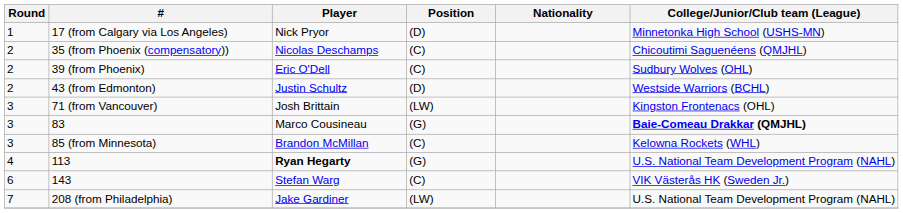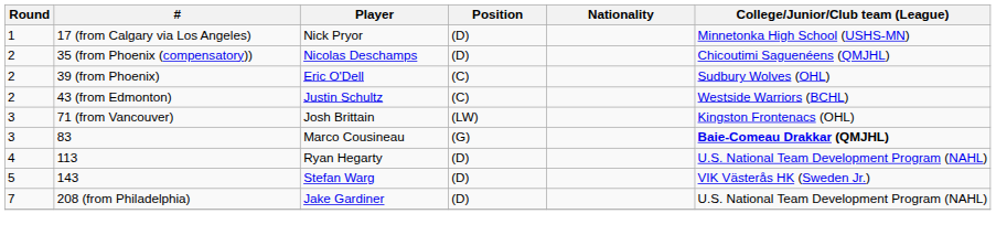 <table class="wikitable">
 <tr>
 <th bgcolor="#DDDDFF" width="5%">Round</th>
 <th bgcolor="#DDDDFF" width="25%">#</th>
 <th bgcolor="#DDDDFF" width="15%">Player</th>
 <th bgcolor="#DDDDFF" width="10%">Position</th>
 <th bgcolor="#DDDDFF" width="15%">Nationality</th>
 <th bgcolor="#DDDDFF" width="100%">College/Junior/Club team (League)</th>
 </tr>
 <tr>
 <td>1</td>
 <td>17 (from Calgary via Los Angeles)</td>
 <td>Nick Pryor</td>
 <td>(D)</td>
 <td></td>
 <td><a href='#'>Minnetonka High School</a> (<a href='#'>USHS-MN</a>)</td>
 </tr>
 <tr>
 <td>2</td>
 <td>35 (from Phoenix (<a href='#'>compensatory</a>))</td>
 <td><a href='#'>Nicolas Deschamps</a></td>
-<td>(C)</td>
+<td>(D)</td>
 <td></td>
 <td><a href='#'>Chicoutimi Saguenéens</a> (<a href='#'>QMJHL</a>)</td>
 </tr>
 <tr>
 <td>2</td>
 <td>39 (from Phoenix)</td>
 <td><a href='#'>Eric O'Dell</a></td>
 <td>(C)</td>
 <td></td>
 <td><a href='#'>Sudbury Wolves</a> (<a href='#'>OHL</a>)</td>
 </tr>
 <tr>
 <td>2</td>
 <td>43 (from Edmonton)</td>
 <td><a href='#'>Justin Schultz</a></td>
-<td>(D)</td>
+<td>(C)</td>
 <td></td>
 <td><a href='#'>Westside Warriors</a> (<a href='#'>BCHL</a>)</td>
 </tr>
 <tr>
 <td>3</td>
 <td>71 (from Vancouver)</td>
 <td>Josh Brittain</td>
 <td>(LW)</td>
 <td></td>
 <td><a href='#'>Kingston Frontenacs</a> (OHL)</td>
 </tr>
 <tr>
 <td>3</td>
 <td>83</td>
 <td>Marco Cousineau</td>
 <td>(G)</td>
 <td></td>
 <td><strong><a href='#'>Baie-Comeau Drakkar</a> (QMJHL)</strong></td>
 </tr>
 <tr>
-<td>3</td>
-<td>85 (from Minnesota)</td>
-<td><a href='#'>Brandon McMillan</a></td>
-<td>(C)</td>
-<td></td>
-<td><a href='#'>Kelowna Rockets</a> (<a href='#'>WHL</a>)</td>
-</tr>
-<tr>
 <td>4</td>
 <td>113</td>
-<td><strong>Ryan Hegarty</strong></td>
-<td>(G)</td>
+<td>Ryan Hegarty</td>
+<td>(D)</td>
 <td></td>
 <td><a href='#'>U.S. National Team Development Program</a> (<a href='#'>NAHL</a>)</td>
 </tr>
 <tr>
-<td>6</td>
+<td>5</td>
 <td>143</td>
 <td><a href='#'>Stefan Warg</a></td>
-<td>(C)</td>
+<td>(D)</td>
 <td></td>
 <td><a href='#'>VIK Västerås HK</a> (<a href='#'>Sweden Jr.</a>)</td>
 </tr>
 <tr>
 <td>7</td>
 <td>208 (from Philadelphia)</td>
 <td><a href='#'>Jake Gardiner</a></td>
-<td>(LW)</td>
+<td>(D)</td>
 <td></td>
 <td>U.S. National Team Development Program (NAHL)</td>
 </tr>
 <tr>
 </tr>
 </table>
